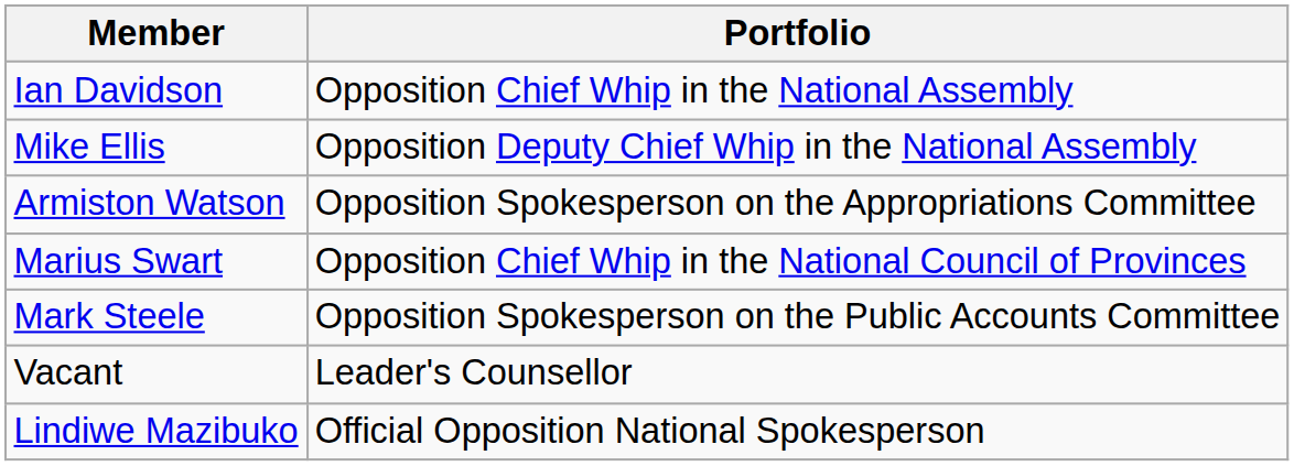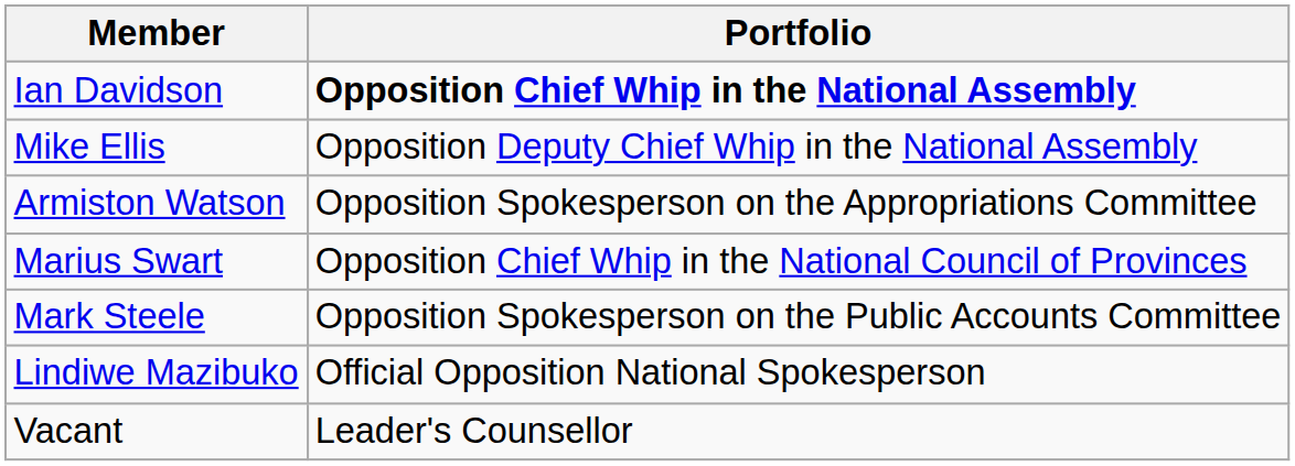 <table class="wikitable">
 <tr>
 <th>Member</th>
 <th>Portfolio</th>
 </tr>
 <tr>
 <td><a href='#'>Ian Davidson</a></td>
-<td>Opposition <a href='#'>Chief Whip</a> in the <a href='#'>National Assembly</a></td>
+<td><strong>Opposition <a href='#'>Chief Whip</a> in the <a href='#'>National Assembly</a></strong></td>
 </tr>
 <tr>
 <td><a href='#'>Mike Ellis</a></td>
 <td>Opposition <a href='#'>Deputy Chief Whip</a> in the <a href='#'>National Assembly</a></td>
 </tr>
 <tr>
 <td><a href='#'>Armiston Watson</a></td>
 <td>Opposition Spokesperson on the Appropriations Committee</td>
 </tr>
 <tr>
 <td><a href='#'>Marius Swart</a></td>
 <td>Opposition <a href='#'>Chief Whip</a> in the <a href='#'>National Council of Provinces</a></td>
 </tr>
 <tr>
 <td><a href='#'>Mark Steele</a></td>
 <td>Opposition Spokesperson on the Public Accounts Committee</td>
 </tr>
 <tr>
+<td><a href='#'>Lindiwe Mazibuko</a></td>
+<td>Official Opposition National Spokesperson</td>
+</tr>
+<tr>
 <td>Vacant</td>
 <td>Leader's Counsellor</td>
 </tr>
-<tr>
-<td><a href='#'>Lindiwe Mazibuko</a></td>
-<td>Official Opposition National Spokesperson</td>
-</tr>
 </table>
